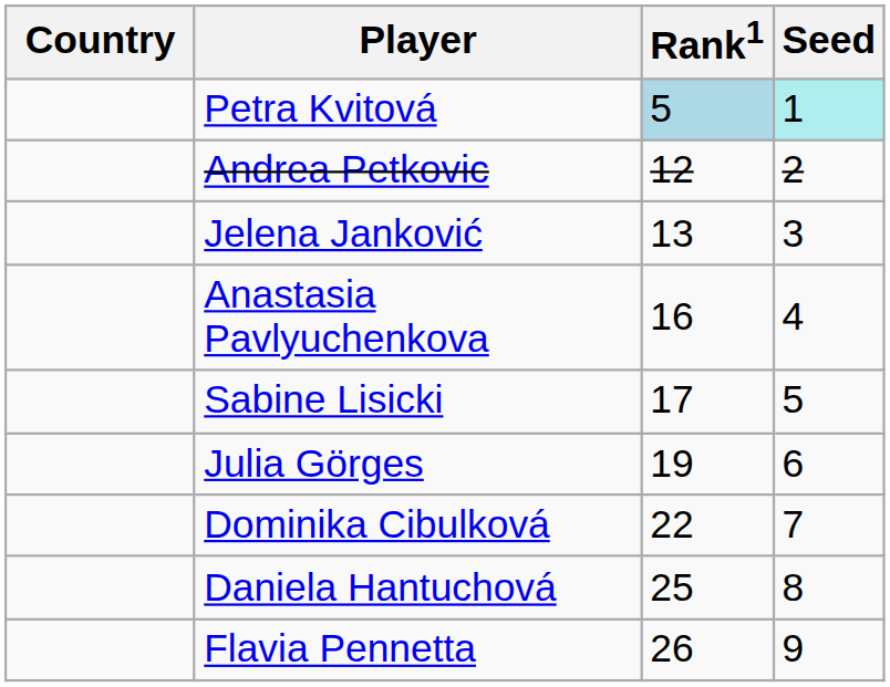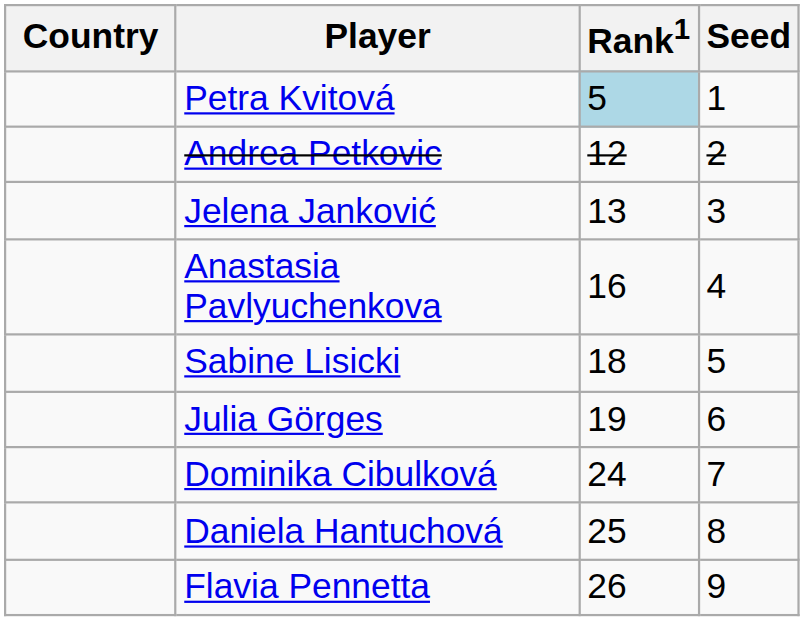 <table class="sortable wikitable">
 <tr>
 <th width="70">Country</th>
 <th width="175">Player</th>
 <th>Rank<sup>1</sup></th>
 <th>Seed</th>
 </tr>
 <tr>
 <td></td>
 <td><a href='#'>Petra Kvitová</a></td>
 <td style="background: lightblue;">5</td>
-<td style="background: paleturquoise;">1</td>
+<td>1</td>
 </tr>
 <tr>
 <td></td>
 <td><s><a href='#'>Andrea Petkovic</a></s></td>
 <td><s>12</s></td>
 <td><s>2</s></td>
 </tr>
 <tr>
 <td></td>
 <td><a href='#'>Jelena Janković</a></td>
 <td>13</td>
 <td>3</td>
 </tr>
 <tr>
 <td></td>
 <td><a href='#'>Anastasia Pavlyuchenkova</a></td>
 <td>16</td>
 <td>4</td>
 </tr>
 <tr>
 <td></td>
 <td><a href='#'>Sabine Lisicki</a></td>
-<td>17</td>
+<td>18</td>
 <td>5</td>
 </tr>
 <tr>
 <td></td>
 <td><a href='#'>Julia Görges</a></td>
 <td>19</td>
 <td>6</td>
 </tr>
 <tr>
 <td></td>
 <td><a href='#'>Dominika Cibulková</a></td>
-<td>22</td>
+<td>24</td>
 <td>7</td>
 </tr>
 <tr>
 <td></td>
 <td><a href='#'>Daniela Hantuchová</a></td>
 <td>25</td>
 <td>8</td>
 </tr>
 <tr>
 <td></td>
 <td><a href='#'>Flavia Pennetta</a></td>
 <td>26</td>
 <td>9</td>
 </tr>
 </table>
